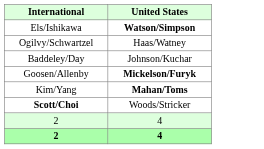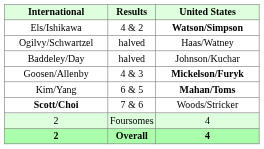 <table border="1" cellpadding="3" style="border-collapse:collapse; text-align:center;">
 <tr style="background:#ddffdd;">
 <th width=160>International</th>
+<th>Results</th>
 <th width=160>United States</th>
 </tr>
 <tr>
 <td>Els/Ishikawa</td>
+<td>4 & 2</td>
 <td><strong>Watson/Simpson</strong></td>
 </tr>
 <tr>
 <td>Ogilvy/Schwartzel</td>
+<td>halved</td>
 <td>Haas/Watney</td>
 </tr>
 <tr>
 <td>Baddeley/Day</td>
+<td>halved</td>
 <td>Johnson/Kuchar</td>
 </tr>
 <tr>
 <td>Goosen/Allenby</td>
+<td>4 & 3</td>
 <td><strong>Mickelson/Furyk</strong></td>
 </tr>
 <tr>
 <td>Kim/Yang</td>
+<td>6 & 5</td>
 <td><strong>Mahan/Toms</strong></td>
 </tr>
 <tr>
 <td><strong>Scott/Choi</strong></td>
+<td>7 & 6</td>
 <td>Woods/Stricker</td>
 </tr>
 <tr style="background:#ddffdd;">
 <td>2</td>
+<td>Foursomes</td>
 <td>4</td>
 </tr>
 <tr style="background:#aaffaa;">
 <th>2</th>
+<th>Overall</th>
 <th>4</th>
 </tr>
 </table>
